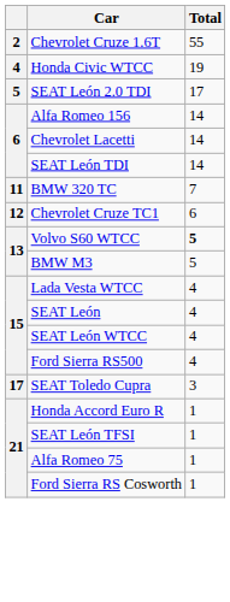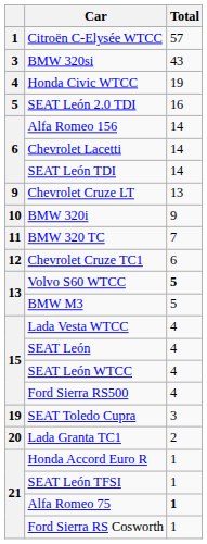 <table class="wikitable" style="font-size:85%;">
 <tr>
 <th></th>
 <th>Car</th>
 <th>Total</th>
 </tr>
 <tr>
-<th>2</th>
-<td><a href='#'>Chevrolet Cruze 1.6T</a></td>
-<td>55</td>
+<th rowspan=>1</th>
+<td><a href='#'>Citroën C-Elysée WTCC</a></td>
+<td>57</td>
+</tr>
+<tr>
+<th>3</th>
+<td><a href='#'>BMW 320si</a></td>
+<td>43</td>
 </tr>
 <tr>
 <th>4</th>
 <td><a href='#'>Honda Civic WTCC</a></td>
 <td>19</td>
 </tr>
 <tr>
 <th>5</th>
 <td><a href='#'>SEAT León 2.0 TDI</a></td>
-<td>17</td>
+<td>16</td>
 </tr>
 <tr>
 <th rowspan=3>6</th>
 <td><a href='#'>Alfa Romeo 156</a></td>
 <td>14</td>
 </tr>
 <tr>
 <td><a href='#'>Chevrolet Lacetti</a></td>
 <td>14</td>
 </tr>
 <tr>
 <td><a href='#'>SEAT León TDI</a></td>
 <td>14</td>
+</tr>
+<tr>
+<th>9</th>
+<td><a href='#'>Chevrolet Cruze LT</a></td>
+<td>13</td>
+</tr>
+<tr>
+<th>10</th>
+<td><a href='#'>BMW 320i</a></td>
+<td>9</td>
 </tr>
 <tr>
 <th>11</th>
 <td><a href='#'>BMW 320 TC</a></td>
 <td>7</td>
 </tr>
 <tr>
 <th>12</th>
 <td><a href='#'>Chevrolet Cruze TC1</a></td>
 <td>6</td>
 </tr>
 <tr>
 <th rowspan="2">13</th>
 <td><a href='#'>Volvo S60 WTCC</a></td>
 <td><strong>5</strong></td>
 </tr>
 <tr>
 <td><a href='#'>BMW M3</a></td>
 <td>5</td>
 </tr>
 <tr>
 <th rowspan="4">15</th>
 <td><a href='#'>Lada Vesta WTCC</a></td>
 <td>4</td>
 </tr>
 <tr>
 <td><a href='#'>SEAT León</a></td>
 <td>4</td>
 </tr>
 <tr>
 <td><a href='#'>SEAT León WTCC</a></td>
 <td>4</td>
 </tr>
 <tr>
 <td><a href='#'>Ford Sierra RS500</a></td>
 <td>4</td>
 </tr>
 <tr>
-<th>17</th>
+<th>19</th>
 <td><a href='#'>SEAT Toledo Cupra</a></td>
 <td>3</td>
+</tr>
+<tr>
+<th>20</th>
+<td><a href='#'>Lada Granta TC1</a></td>
+<td>2</td>
 </tr>
 <tr>
 <th rowspan="4">21</th>
 <td><a href='#'>Honda Accord Euro R</a></td>
 <td>1</td>
 </tr>
 <tr>
 <td><a href='#'>SEAT León TFSI</a></td>
 <td>1</td>
 </tr>
 <tr>
 <td><a href='#'>Alfa Romeo 75</a></td>
-<td>1</td>
+<td><strong>1</strong></td>
 </tr>
 <tr>
 <td><a href='#'>Ford Sierra RS</a> Cosworth</td>
 <td>1</td>
 </tr>
 </table>
